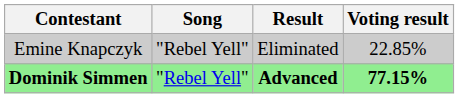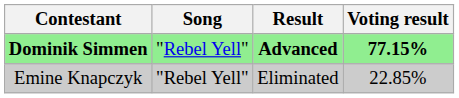 <table class="wikitable" style="text-align:center;">
 <tr>
 <th>Contestant</th>
 <th>Song</th>
 <th>Result</th>
 <th>Voting result</th>
 </tr>
+<tr bgcolor="lightgreen">
+<td><strong>Dominik Simmen</strong></td>
+<td>"<a href='#'>Rebel Yell</a>"</td>
+<td><strong>Advanced</strong></td>
+<td><strong>77.15%</strong></td>
+</tr>
 <tr bgcolor="#cccccc">
 <td>Emine Knapczyk</td>
 <td>"Rebel Yell"</td>
 <td>Eliminated</td>
 <td>22.85%</td>
 </tr>
-<tr bgcolor="lightgreen">
-<td><strong>Dominik Simmen</strong></td>
-<td>"<a href='#'>Rebel Yell</a>"</td>
-<td><strong>Advanced</strong></td>
-<td><strong>77.15%</strong></td>
-</tr>
 </table>
